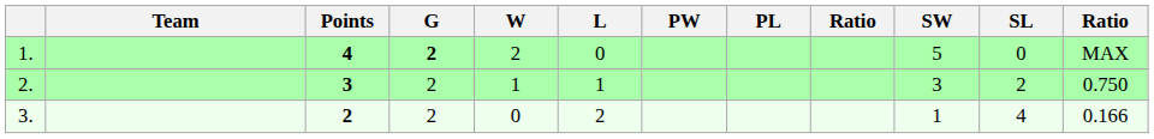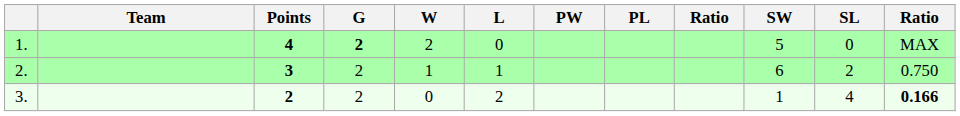 <table class=wikitable style="text-align:center">
 <tr bgcolor="#DCDCDC">
 <th width="25"></th>
 <th width="200">Team</th>
 <th width="60">Points</th>
 <th width="60">G</th>
 <th width="60">W</th>
 <th width="60">L</th>
 <th width="60">PW</th>
 <th width="60">PL</th>
 <th width="60">Ratio</th>
 <th width="60">SW</th>
 <th width="60">SL</th>
 <th width="60">Ratio</th>
 </tr>
 <tr bgcolor=#AAFFAA>
 <td>1.</td>
 <td align=left></td>
 <td><strong>4</strong></td>
 <td><strong>2</strong></td>
 <td>2</td>
 <td>0</td>
 <td></td>
 <td></td>
 <td></td>
 <td>5</td>
 <td>0</td>
 <td>MAX</td>
 </tr>
 <tr bgcolor=#AAFFAA>
 <td>2.</td>
 <td align=left></td>
 <td><strong>3</strong></td>
 <td>2</td>
 <td>1</td>
 <td>1</td>
 <td></td>
 <td></td>
 <td></td>
-<td>3</td>
+<td>6</td>
 <td>2</td>
 <td>0.750</td>
 </tr>
 <tr bgcolor=#EEFFEE>
 <td>3.</td>
 <td align=left></td>
 <td><strong>2</strong></td>
 <td>2</td>
 <td>0</td>
 <td>2</td>
 <td></td>
 <td></td>
 <td></td>
 <td>1</td>
 <td>4</td>
-<td>0.166</td>
+<td><strong>0.166</strong></td>
 </tr>
 </table>
